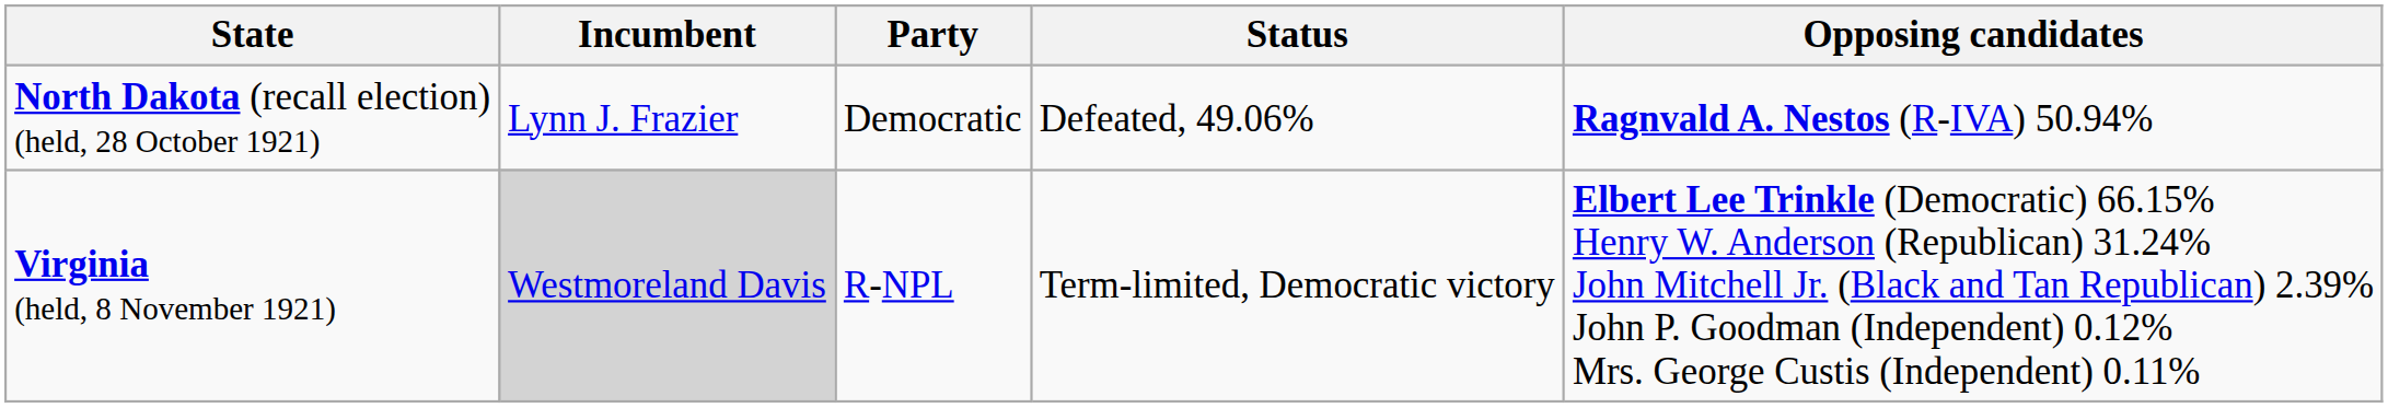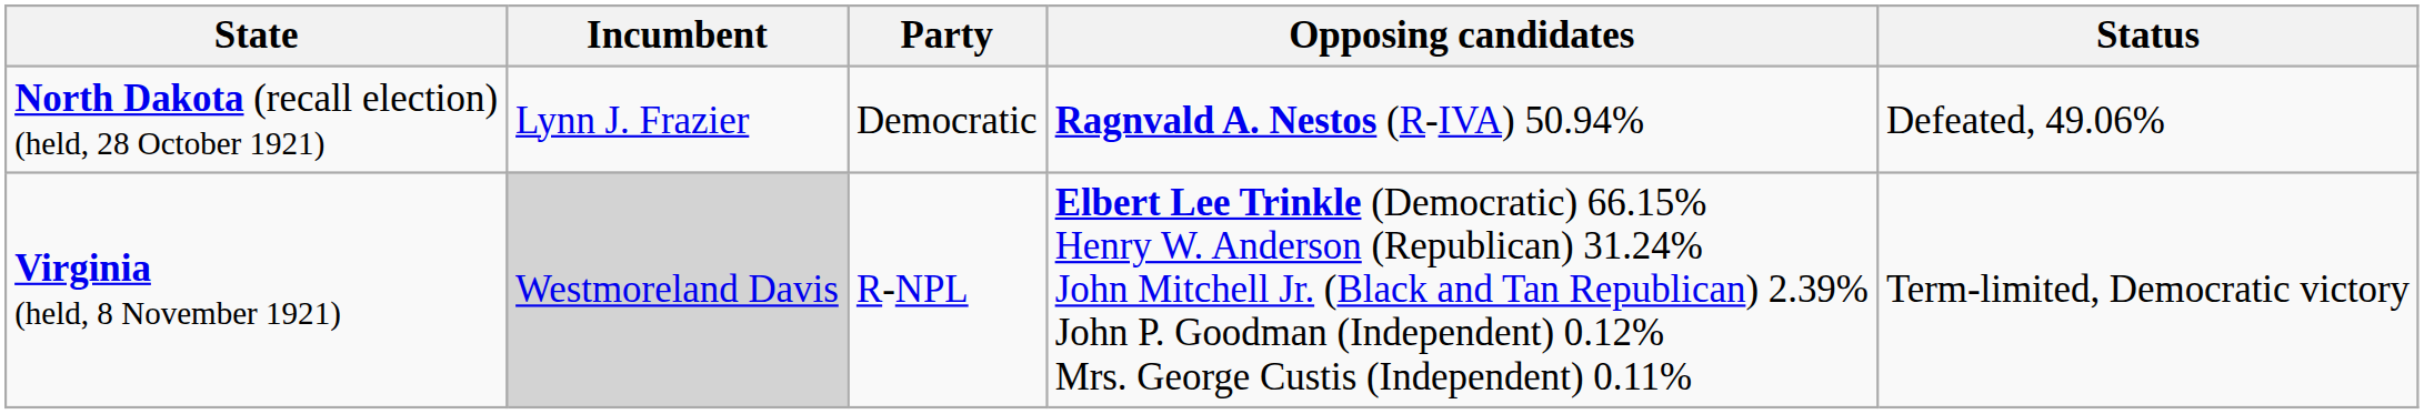 <table class="wikitable">
 <tr>
 <th>State</th>
 <th>Incumbent</th>
 <th>Party</th>
+<th>Opposing candidates</th>
 <th>Status</th>
-<th>Opposing candidates</th>
 </tr>
 <tr>
 <td><strong><a href='#'>North Dakota</a></strong> (recall election)<br><small>(held, 28 October 1921)</small></td>
 <td><a href='#'>Lynn J. Frazier</a></td>
 <td>Democratic</td>
+<td><strong><a href='#'>Ragnvald A. Nestos</a></strong> (<a href='#'>R</a>-<a href='#'>IVA</a>) 50.94%<br></td>
 <td>Defeated, 49.06%</td>
-<td><strong><a href='#'>Ragnvald A. Nestos</a></strong> (<a href='#'>R</a>-<a href='#'>IVA</a>) 50.94%<br></td>
 </tr>
 <tr>
 <td><strong><a href='#'>Virginia</a></strong><br><small>(held, 8 November 1921)</small></td>
 <td bgcolor="lightgrey"><a href='#'>Westmoreland Davis</a></td>
 <td><a href='#'>R</a>-<a href='#'>NPL</a></td>
+<td><strong><a href='#'>Elbert Lee Trinkle</a></strong> (Democratic) 66.15%<br><a href='#'>Henry W. Anderson</a> (Republican) 31.24%<br><a href='#'>John Mitchell Jr.</a> (<a href='#'>Black and Tan Republican</a>) 2.39%<br>John P. Goodman (Independent) 0.12%<br> Mrs. George Custis (Independent) 0.11%<br></td>
 <td>Term-limited, Democratic victory</td>
-<td><strong><a href='#'>Elbert Lee Trinkle</a></strong> (Democratic) 66.15%<br><a href='#'>Henry W. Anderson</a> (Republican) 31.24%<br><a href='#'>John Mitchell Jr.</a> (<a href='#'>Black and Tan Republican</a>) 2.39%<br>John P. Goodman (Independent) 0.12%<br> Mrs. George Custis (Independent) 0.11%<br></td>
 </tr>
 </table>
